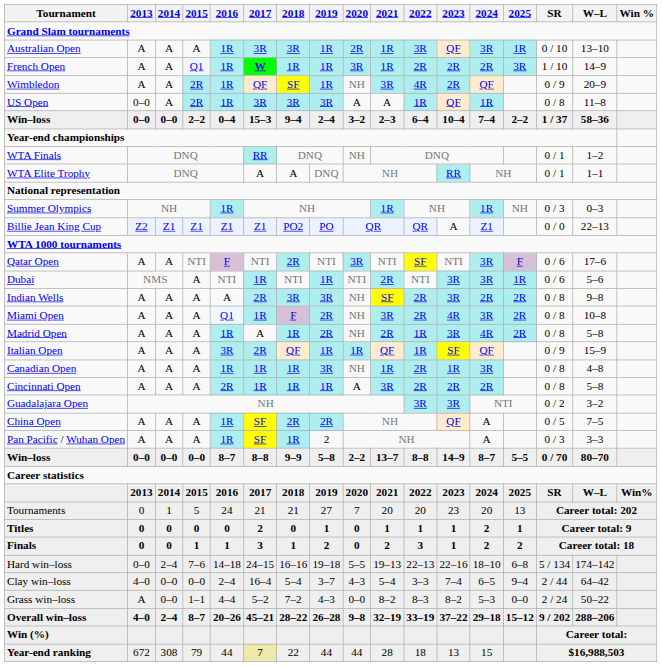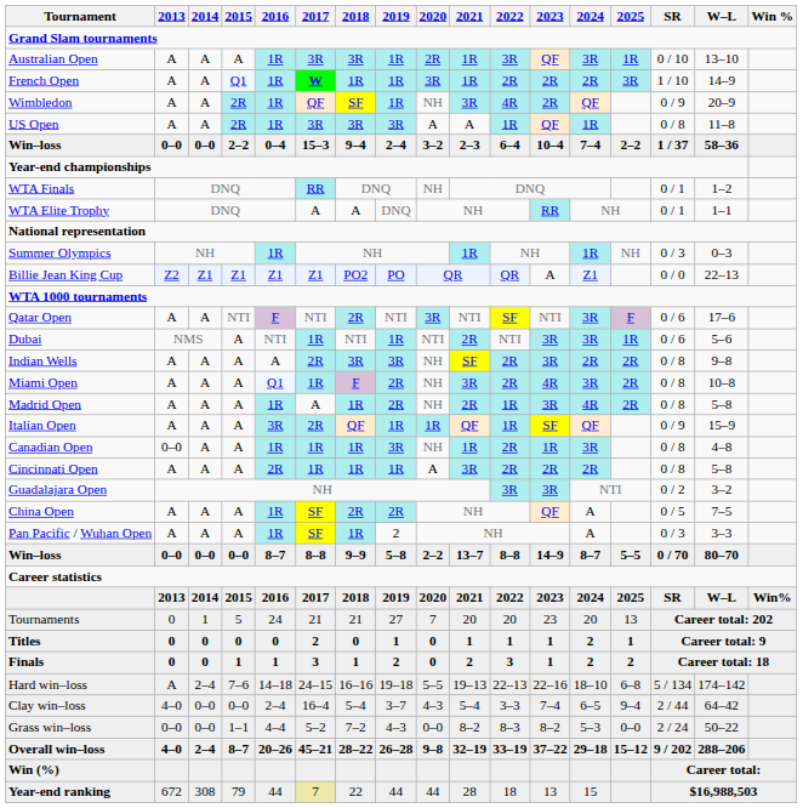 <table class=wikitable style=text-align:center>
 <tr>
 <th>Tournament</th>
 <th><a href='#'>2013</a></th>
 <th><a href='#'>2014</a></th>
 <th><a href='#'>2015</a></th>
 <th><a href='#'>2016</a></th>
 <th><a href='#'>2017</a></th>
 <th><a href='#'>2018</a></th>
 <th><a href='#'>2019</a></th>
 <th><a href='#'>2020</a></th>
 <th><a href='#'>2021</a></th>
 <th><a href='#'>2022</a></th>
 <th><a href='#'>2023</a></th>
 <th><a href='#'>2024</a></th>
 <th><a href='#'>2025</a></th>
 <th>SR</th>
 <th>W–L</th>
 <th>Win %</th>
 </tr>
 <tr>
 <td colspan=17 style=text-align:left><strong><a href='#'>Grand Slam tournaments</a></strong></td>
 </tr>
 <tr>
 <td style=text-align:left><a href='#'>Australian Open</a></td>
 <td>A</td>
 <td>A</td>
 <td>A</td>
 <td style=background:#afeeee><a href='#'>1R</a></td>
 <td style=background:#afeeee><a href='#'>3R</a></td>
 <td style=background:#afeeee><a href='#'>3R</a></td>
 <td style=background:#afeeee><a href='#'>1R</a></td>
 <td style=background:#afeeee><a href='#'>2R</a></td>
 <td style=background:#afeeee><a href='#'>1R</a></td>
 <td style=background:#afeeee><a href='#'>3R</a></td>
 <td style=background:#ffebcd><a href='#'>QF</a></td>
 <td style=background:#afeeee><a href='#'>3R</a></td>
 <td style=background:#afeeee><a href='#'>1R</a></td>
 <td>0 / 10</td>
 <td>13–10</td>
 <td></td>
 </tr>
 <tr>
 <td style=text-align:left><a href='#'>French Open</a></td>
 <td>A</td>
 <td>A</td>
 <td style=background:#f0f8ff><a href='#'>Q1</a></td>
 <td style=background:#afeeee><a href='#'>1R</a></td>
 <td style=background:lime><a href='#'><strong>W</strong></a></td>
 <td style=background:#afeeee><a href='#'>1R</a></td>
 <td style=background:#afeeee><a href='#'>1R</a></td>
 <td style=background:#afeeee><a href='#'>3R</a></td>
 <td style=background:#afeeee><a href='#'>1R</a></td>
 <td style=background:#afeeee><a href='#'>2R</a></td>
 <td style=background:#afeeee><a href='#'>2R</a></td>
 <td style=background:#afeeee><a href='#'>2R</a></td>
 <td style=background:#afeeee><a href='#'>3R</a></td>
 <td>1 / 10</td>
 <td>14–9</td>
 <td></td>
 </tr>
 <tr>
 <td style=text-align:left><a href='#'>Wimbledon</a></td>
 <td>A</td>
 <td>A</td>
 <td style=background:#afeeee><a href='#'>2R</a></td>
 <td style=background:#afeeee><a href='#'>1R</a></td>
 <td style=background:#ffebcd><a href='#'>QF</a></td>
 <td style=background:yellow><a href='#'>SF</a></td>
 <td style=background:#afeeee><a href='#'>1R</a></td>
 <td style=color:#767676>NH</td>
 <td style=background:#afeeee><a href='#'>3R</a></td>
 <td style=background:#afeeee><a href='#'>4R</a></td>
 <td style=background:#afeeee><a href='#'>2R</a></td>
 <td style=background:#ffebcd><a href='#'>QF</a></td>
 <td></td>
 <td>0 / 9</td>
 <td>20–9</td>
 <td></td>
 </tr>
 <tr>
 <td style=text-align:left><a href='#'>US Open</a></td>
-<td>0–0</td>
+<td>A</td>
 <td>A</td>
 <td style=background:#afeeee><a href='#'>2R</a></td>
 <td style=background:#afeeee><a href='#'>1R</a></td>
 <td style=background:#afeeee><a href='#'>3R</a></td>
 <td style=background:#afeeee><a href='#'>3R</a></td>
 <td style=background:#afeeee><a href='#'>3R</a></td>
 <td>A</td>
 <td>A</td>
 <td style=background:#afeeee><a href='#'>1R</a></td>
 <td style=background:#ffebcd><a href='#'>QF</a></td>
 <td style=background:#afeeee><a href='#'>1R</a></td>
 <td></td>
 <td>0 / 8</td>
 <td>11–8</td>
 <td></td>
 </tr>
 <tr style=background:#efefef;font-weight:bold>
 <td style=text-align:left>Win–loss</td>
 <td>0–0</td>
 <td>0–0</td>
 <td>2–2</td>
 <td>0–4</td>
 <td>15–3</td>
 <td>9–4</td>
 <td>2–4</td>
 <td>3–2</td>
 <td>2–3</td>
 <td>6–4</td>
 <td>10–4</td>
 <td>7–4</td>
 <td>2–2</td>
 <td>1 / 37</td>
 <td>58–36</td>
 <td></td>
 </tr>
 <tr>
 <td colspan=16 style=text-align:left><strong>Year-end championships</strong></td>
 </tr>
 <tr>
 <td style=text-align:left><a href='#'>WTA Finals</a></td>
 <td colspan=4 style=color:#767676>DNQ</td>
 <td style=background:#afeeee><a href='#'>RR</a></td>
 <td colspan=2 style=color:#767676>DNQ</td>
 <td style=color:#767676>NH</td>
 <td colspan=4 style=color:#767676>DNQ</td>
 <td></td>
 <td>0 / 1</td>
 <td>1–2</td>
 <td></td>
 </tr>
 <tr>
 <td style=text-align:left><a href='#'>WTA Elite Trophy</a></td>
 <td colspan=4 style=color:#767676>DNQ</td>
 <td>A</td>
 <td>A</td>
 <td style=color:#767676>DNQ</td>
 <td colspan=3 style=color:#767676>NH</td>
 <td style=background:#afeeee><a href='#'>RR</a></td>
 <td colspan=2 style=color:#767676>NH</td>
 <td>0 / 1</td>
 <td>1–1</td>
 <td></td>
 </tr>
 <tr>
 <td colspan="17" style="text-align:left"><strong>National representation</strong></td>
 </tr>
 <tr>
 <td style=text-align:left><a href='#'>Summer Olympics</a></td>
 <td colspan=3 style=color:#767676>NH</td>
 <td style=background:#afeeee><a href='#'>1R</a></td>
 <td colspan=4 style=color:#767676>NH</td>
 <td style=background:#afeeee><a href='#'>1R</a></td>
 <td colspan=2 style=color:#767676>NH</td>
 <td style=background:#afeeee><a href='#'>1R</a></td>
 <td style=color:#767676>NH</td>
 <td>0 / 3</td>
 <td>0–3</td>
 <td></td>
 </tr>
 <tr>
 <td style=text-align:left><a href='#'>Billie Jean King Cup</a></td>
 <td style=background:#ecf2ff><a href='#'>Z2</a></td>
 <td style=background:#ecf2ff><a href='#'>Z1</a></td>
 <td style=background:#ecf2ff><a href='#'>Z1</a></td>
 <td style=background:#ecf2ff><a href='#'>Z1</a></td>
 <td style=background:#ecf2ff><a href='#'>Z1</a></td>
 <td style=background:#ecf2ff><a href='#'>PO2</a></td>
 <td style=background:#ecf2ff><a href='#'>PO</a></td>
 <td colspan=2 style=background:#ecf2ff><a href='#'>QR</a></td>
 <td style=background:#ecf2ff><a href='#'>QR</a></td>
 <td>A</td>
 <td style=background:#ecf2ff><a href='#'>Z1</a></td>
 <td></td>
 <td>0 / 0</td>
 <td>22–13</td>
 <td></td>
 </tr>
 <tr>
 <td colspan=17 style=text-align:left><strong><a href='#'>WTA 1000 tournaments</a></strong></td>
 </tr>
 <tr>
 <td style=text-align:left><a href='#'>Qatar Open</a></td>
 <td>A</td>
 <td>A</td>
 <td style=color:#767676>NTI</td>
 <td style=background:thistle><a href='#'>F</a></td>
 <td style=color:#767676>NTI</td>
 <td style=background:#afeeee><a href='#'>2R</a></td>
 <td style=color:#767676>NTI</td>
 <td style=background:#afeeee><a href='#'>3R</a></td>
 <td style=color:#767676>NTI</td>
 <td style=background:yellow><a href='#'>SF</a></td>
 <td style=color:#767676>NTI</td>
 <td style=background:#afeeee><a href='#'>3R</a></td>
 <td style=background:thistle><a href='#'>F</a></td>
 <td>0 / 6</td>
 <td>17–6</td>
 <td></td>
 </tr>
 <tr>
 <td align=left><a href='#'>Dubai</a></td>
 <td colspan="2" style=color:#767676>NMS</td>
 <td>A</td>
 <td style=color:#767676>NTI</td>
 <td style=background:#afeeee><a href='#'>1R</a></td>
 <td style=color:#767676>NTI</td>
 <td style=background:#afeeee><a href='#'>1R</a></td>
 <td style=color:#767676>NTI</td>
 <td style=background:#afeeee><a href='#'>2R</a></td>
 <td style=color:#767676>NTI</td>
 <td style=background:#afeeee><a href='#'>3R</a></td>
 <td style=background:#afeeee><a href='#'>3R</a></td>
 <td style=background:#afeeee><a href='#'>1R</a></td>
 <td>0 / 6</td>
 <td>5–6</td>
 <td></td>
 </tr>
 <tr>
 <td style=text-align:left><a href='#'>Indian Wells</a></td>
 <td>A</td>
 <td>A</td>
 <td>A</td>
 <td>A</td>
 <td style=background:#afeeee><a href='#'>2R</a></td>
 <td style=background:#afeeee><a href='#'>3R</a></td>
 <td style=background:#afeeee><a href='#'>3R</a></td>
 <td style=color:#767676>NH</td>
 <td style=background:yellow><a href='#'>SF</a></td>
 <td style=background:#afeeee><a href='#'>2R</a></td>
 <td style=background:#afeeee><a href='#'>3R</a></td>
 <td style=background:#afeeee><a href='#'>2R</a></td>
 <td style=background:#afeeee><a href='#'>2R</a></td>
 <td>0 / 8</td>
 <td>9–8</td>
 <td></td>
 </tr>
 <tr>
 <td style=text-align:left><a href='#'>Miami Open</a></td>
 <td>A</td>
 <td>A</td>
 <td>A</td>
 <td style=background:#f0f8ff><a href='#'>Q1</a></td>
 <td style=background:#afeeee><a href='#'>1R</a></td>
 <td style=background:thistle><a href='#'>F</a></td>
 <td style=background:#afeeee><a href='#'>2R</a></td>
 <td style=color:#767676>NH</td>
 <td style=background:#afeeee><a href='#'>3R</a></td>
 <td style=background:#afeeee><a href='#'>2R</a></td>
 <td style=background:#afeeee><a href='#'>4R</a></td>
 <td style=background:#afeeee><a href='#'>3R</a></td>
 <td style=background:#afeeee><a href='#'>2R</a></td>
 <td>0 / 8</td>
 <td>10–8</td>
 <td></td>
 </tr>
 <tr>
 <td style=text-align:left><a href='#'>Madrid Open</a></td>
 <td>A</td>
 <td>A</td>
 <td>A</td>
 <td style=background:#afeeee><a href='#'>1R</a></td>
 <td>A</td>
 <td style=background:#afeeee><a href='#'>1R</a></td>
 <td style=background:#afeeee><a href='#'>2R</a></td>
 <td style=color:#767676>NH</td>
 <td style=background:#afeeee><a href='#'>2R</a></td>
 <td style=background:#afeeee><a href='#'>1R</a></td>
 <td style=background:#afeeee><a href='#'>3R</a></td>
 <td style=background:#afeeee><a href='#'>4R</a></td>
 <td style=background:#afeeee><a href='#'>2R</a></td>
 <td>0 / 8</td>
 <td>5–8</td>
 <td></td>
 </tr>
 <tr>
 <td style=text-align:left><a href='#'>Italian Open</a></td>
 <td>A</td>
 <td>A</td>
 <td>A</td>
 <td style=background:#afeeee><a href='#'>3R</a></td>
 <td style=background:#afeeee><a href='#'>2R</a></td>
 <td style=background:#ffebcd><a href='#'>QF</a></td>
 <td style=background:#afeeee><a href='#'>1R</a></td>
 <td style=background:#afeeee><a href='#'>1R</a></td>
 <td style=background:#ffebcd><a href='#'>QF</a></td>
 <td style=background:#afeeee><a href='#'>1R</a></td>
 <td style=background:yellow><a href='#'>SF</a></td>
 <td style=background:#ffebcd><a href='#'>QF</a></td>
 <td></td>
 <td>0 / 9</td>
 <td>15–9</td>
 <td></td>
 </tr>
 <tr>
 <td style=text-align:left><a href='#'>Canadian Open</a></td>
-<td>A</td>
+<td>0–0</td>
 <td>A</td>
 <td>A</td>
 <td style=background:#afeeee><a href='#'>1R</a></td>
 <td style=background:#afeeee><a href='#'>1R</a></td>
 <td style=background:#afeeee><a href='#'>1R</a></td>
 <td style=background:#afeeee><a href='#'>3R</a></td>
 <td style=color:#767676>NH</td>
 <td style=background:#afeeee><a href='#'>1R</a></td>
 <td style=background:#afeeee><a href='#'>2R</a></td>
 <td style=background:#afeeee><a href='#'>1R</a></td>
 <td style=background:#afeeee><a href='#'>3R</a></td>
 <td></td>
 <td>0 / 8</td>
 <td>4–8</td>
 <td></td>
 </tr>
 <tr>
 <td style=text-align:left><a href='#'>Cincinnati Open</a></td>
 <td>A</td>
 <td>A</td>
 <td>A</td>
 <td style=background:#afeeee><a href='#'>2R</a></td>
 <td style=background:#afeeee><a href='#'>1R</a></td>
 <td style=background:#afeeee><a href='#'>1R</a></td>
 <td style=background:#afeeee><a href='#'>1R</a></td>
 <td>A</td>
 <td style=background:#afeeee><a href='#'>3R</a></td>
 <td style=background:#afeeee><a href='#'>2R</a></td>
 <td style=background:#afeeee><a href='#'>2R</a></td>
 <td style=background:#afeeee><a href='#'>2R</a></td>
 <td></td>
 <td>0 / 8</td>
 <td>5–8</td>
 <td></td>
 </tr>
 <tr>
 <td style=text-align:left><a href='#'>Guadalajara Open</a></td>
 <td colspan=9 style=color:#767676>NH</td>
 <td style=background:#afeeee><a href='#'>3R</a></td>
 <td style=background:#afeeee><a href='#'>3R</a></td>
 <td colspan=2 style=color:#767676>NTI</td>
 <td>0 / 2</td>
 <td>3–2</td>
 <td></td>
 </tr>
 <tr>
 <td style="text-align:left"><a href='#'>China Open</a></td>
 <td>A</td>
 <td>A</td>
 <td>A</td>
 <td style=background:#afeeee><a href='#'>1R</a></td>
 <td style=background:yellow><a href='#'>SF</a></td>
 <td style=background:#afeeee><a href='#'>2R</a></td>
 <td style=background:#afeeee><a href='#'>2R</a></td>
 <td colspan=3 style=color:#767676>NH</td>
 <td style=background:#ffebcd><a href='#'>QF</a></td>
 <td>A</td>
 <td></td>
 <td>0 / 5</td>
 <td>7–5</td>
 <td></td>
 </tr>
 <tr>
 <td style=text-align:left><a href='#'>Pan Pacific</a> / <a href='#'>Wuhan Open</a></td>
 <td>A</td>
 <td>A</td>
 <td>A</td>
 <td style=background:#afeeee><a href='#'>1R</a></td>
 <td style=background:yellow><a href='#'>SF</a></td>
 <td style=background:#afeeee><a href='#'>1R</a></td>
 <td>2</td>
 <td colspan=4 style=color:#767676>NH</td>
 <td>A</td>
 <td></td>
 <td>0 / 3</td>
 <td>3–3</td>
 <td></td>
 </tr>
 <tr style=font-weight:bold;background:#efefef>
 <td style=text-align:left>Win–loss</td>
 <td>0–0</td>
 <td>0–0</td>
 <td>0–0</td>
 <td>8–7</td>
 <td>8–8</td>
 <td>9–9</td>
 <td>5–8</td>
 <td>2–2</td>
 <td>13–7</td>
 <td>8–8</td>
 <td>14–9</td>
 <td>8–7</td>
 <td>5–5</td>
 <td>0 / 70</td>
 <td>80–70</td>
 <td></td>
 </tr>
 <tr>
 <td colspan=17 style=text-align:left><strong>Career statistics</strong></td>
 </tr>
 <tr style=background:#efefef;font-weight:bold>
 <td></td>
 <td>2013</td>
 <td>2014</td>
 <td>2015</td>
 <td>2016</td>
 <td>2017</td>
 <td>2018</td>
 <td>2019</td>
 <td>2020</td>
 <td>2021</td>
 <td>2022</td>
 <td>2023</td>
 <td>2024</td>
 <td>2025</td>
 <td>SR</td>
 <td>W–L</td>
 <td>Win%</td>
 </tr>
 <tr style=background:#efefef>
 <td style=text-align:left>Tournaments</td>
 <td>0</td>
 <td>1</td>
 <td>5</td>
 <td>24</td>
 <td>21</td>
 <td>21</td>
 <td>27</td>
 <td>7</td>
 <td>20</td>
 <td>20</td>
 <td>23</td>
 <td>20</td>
 <td>13</td>
 <td colspan=3><strong>Career total: 202</strong></td>
 </tr>
 <tr style=font-weight:bold;background:#efefef>
 <td style=text-align:left>Titles</td>
 <td>0</td>
 <td>0</td>
 <td>0</td>
 <td>0</td>
 <td>2</td>
 <td>0</td>
 <td>1</td>
 <td>0</td>
 <td>1</td>
 <td>1</td>
 <td>1</td>
 <td>2</td>
 <td>1</td>
 <td colspan=3>Career total: 9</td>
 </tr>
 <tr style=font-weight:bold;background:#efefef>
 <td style=text-align:left>Finals</td>
 <td>0</td>
 <td>0</td>
 <td>1</td>
 <td>1</td>
 <td>3</td>
 <td>1</td>
 <td>2</td>
 <td>0</td>
 <td>2</td>
 <td>3</td>
 <td>1</td>
 <td>2</td>
 <td>2</td>
 <td colspan=3>Career total: 18</td>
 </tr>
 <tr style=background:#efefef>
 <td style=text-align:left>Hard win–loss</td>
-<td>0–0</td>
+<td>A</td>
 <td>2–4</td>
 <td>7–6</td>
 <td>14–18</td>
 <td>24–15</td>
 <td>16–16</td>
 <td>19–18</td>
 <td>5–5</td>
 <td>19–13</td>
 <td>22–13</td>
 <td>22–16</td>
 <td>18–10</td>
 <td>6–8</td>
 <td>5 / 134</td>
 <td>174–142</td>
 <td></td>
 </tr>
 <tr style=background:#efefef>
 <td style=text-align:left>Clay win–loss</td>
 <td>4–0</td>
 <td>0–0</td>
 <td>0–0</td>
 <td>2–4</td>
 <td>16–4</td>
 <td>5–4</td>
 <td>3–7</td>
 <td>4–3</td>
 <td>5–4</td>
 <td>3–3</td>
 <td>7–4</td>
 <td>6–5</td>
 <td>9–4</td>
 <td>2 / 44</td>
 <td>64–42</td>
 <td></td>
 </tr>
 <tr style=background:#efefef>
 <td style=text-align:left>Grass win–loss</td>
-<td>A</td>
+<td>0–0</td>
 <td>0–0</td>
 <td>1–1</td>
 <td>4–4</td>
 <td>5–2</td>
 <td>7–2</td>
 <td>4–3</td>
 <td>0–0</td>
 <td>8–2</td>
 <td>8–3</td>
 <td>8–2</td>
 <td>5–3</td>
 <td>0–0</td>
 <td>2 / 24</td>
 <td>50–22</td>
 <td></td>
 </tr>
 <tr style=font-weight:bold;background:#efefef>
 <td style=text-align:left>Overall win–loss</td>
 <td>4–0</td>
 <td>2–4</td>
 <td>8–7</td>
 <td>20–26</td>
 <td>45–21</td>
 <td>28–22</td>
 <td>26–28</td>
 <td>9–8</td>
 <td>32–19</td>
 <td>33–19</td>
 <td>37–22</td>
 <td>29–18</td>
 <td>15–12</td>
 <td>9 / 202</td>
 <td>288–206</td>
 <td></td>
 </tr>
 <tr style=font-weight:bold;background:#efefef>
 <td style=text-align:left>Win (%)</td>
 <td></td>
 <td></td>
 <td></td>
 <td></td>
 <td></td>
 <td></td>
 <td></td>
 <td></td>
 <td></td>
 <td></td>
 <td></td>
 <td></td>
 <td></td>
 <td colspan=3>Career total: </td>
 </tr>
 <tr style=background:#efefef>
 <td style=text-align:left><strong>Year-end ranking</strong></td>
 <td>672</td>
 <td>308</td>
 <td>79</td>
 <td>44</td>
 <td style=background:#eee8aa>7</td>
 <td>22</td>
 <td>44</td>
 <td>44</td>
 <td>28</td>
 <td>18</td>
 <td>13</td>
 <td>15</td>
 <td></td>
 <td colspan=3><strong>$16,988,503</strong></td>
 </tr>
 </table>
